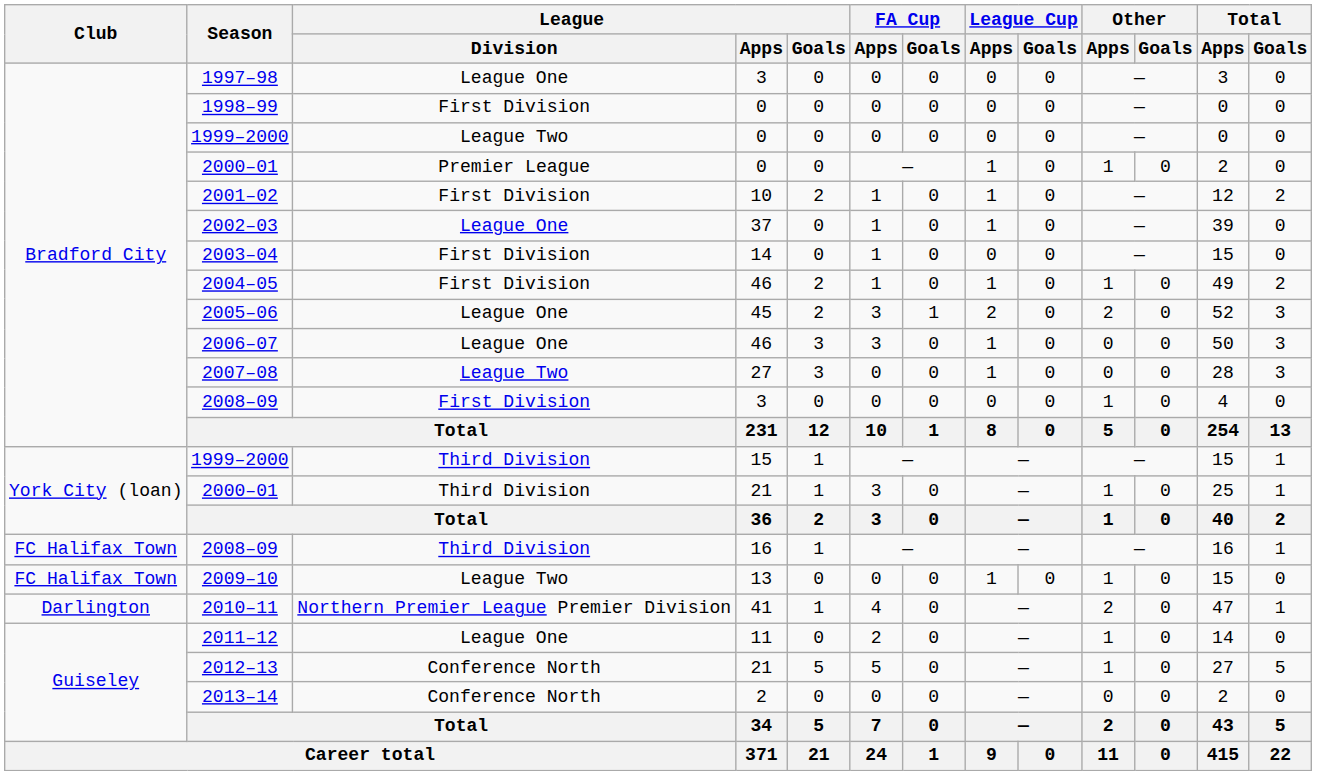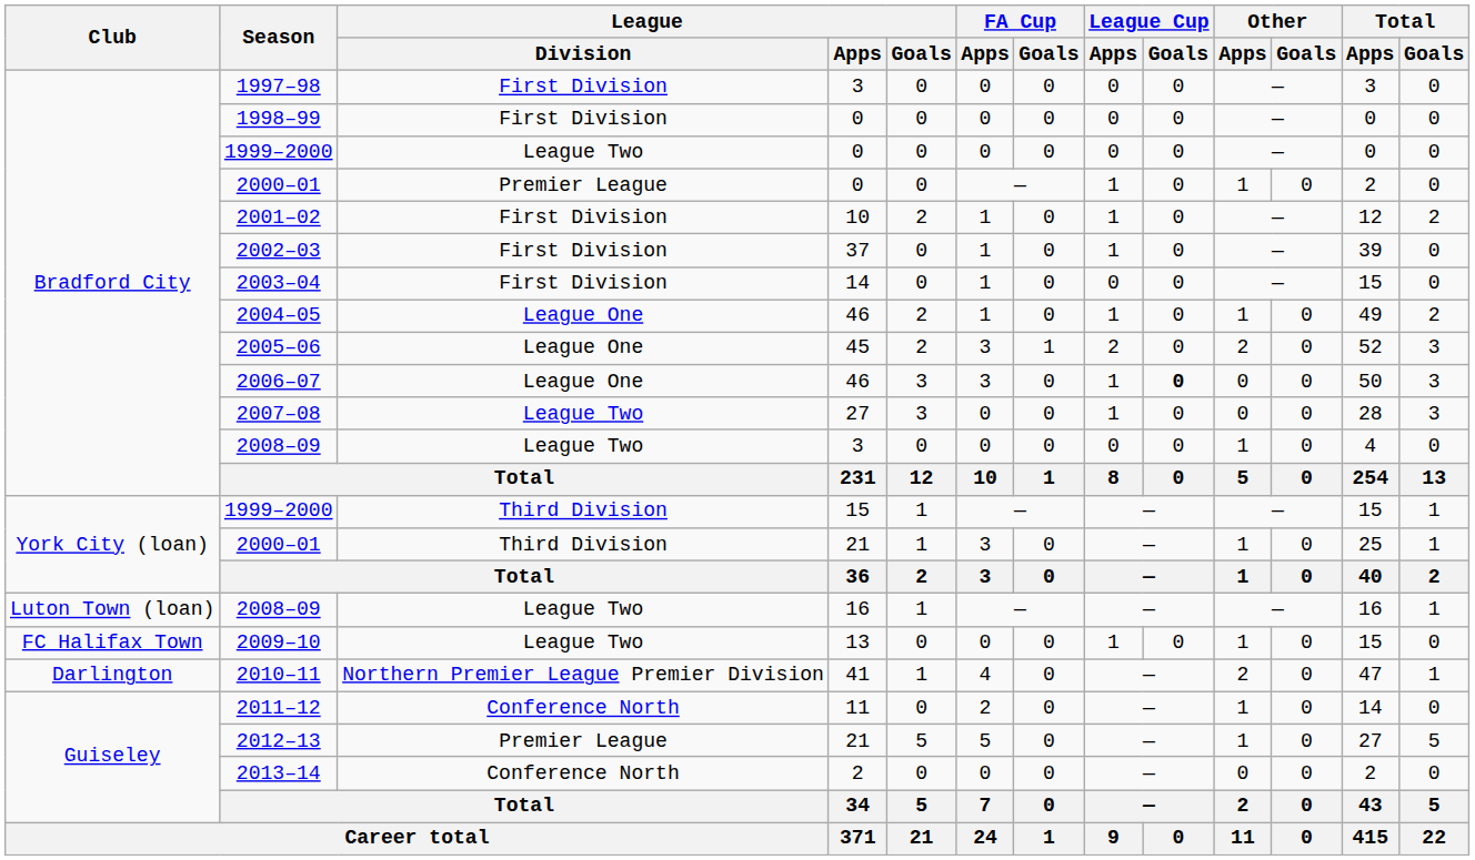 <table class=wikitable style="text-align: center">
 <tr>
 <th rowspan=2>Club</th>
 <th rowspan=2>Season</th>
 <th colspan=3>League</th>
 <th colspan=2><a href='#'>FA Cup</a></th>
 <th colspan=2><a href='#'>League Cup</a></th>
 <th colspan=2>Other</th>
 <th colspan=2>Total</th>
 </tr>
 <tr>
 <th>Division</th>
 <th>Apps</th>
 <th>Goals</th>
 <th>Apps</th>
 <th>Goals</th>
 <th>Apps</th>
 <th>Goals</th>
 <th>Apps</th>
 <th>Goals</th>
 <th>Apps</th>
 <th>Goals</th>
 </tr>
 <tr>
 <td rowspan=13><a href='#'>Bradford City</a></td>
 <td><a href='#'>1997–98</a></td>
-<td>League One</td>
+<td><a href='#'>First Division</a></td>
 <td>3</td>
 <td>0</td>
 <td>0</td>
 <td>0</td>
 <td>0</td>
 <td>0</td>
 <td colspan=2>—</td>
 <td>3</td>
 <td>0</td>
 </tr>
 <tr>
 <td><a href='#'>1998–99</a></td>
 <td>First Division</td>
 <td>0</td>
 <td>0</td>
 <td>0</td>
 <td>0</td>
 <td>0</td>
 <td>0</td>
 <td colspan=2>—</td>
 <td>0</td>
 <td>0</td>
 </tr>
 <tr>
 <td><a href='#'>1999–2000</a></td>
 <td>League Two</td>
 <td>0</td>
 <td>0</td>
 <td>0</td>
 <td>0</td>
 <td>0</td>
 <td>0</td>
 <td colspan=2>—</td>
 <td>0</td>
 <td>0</td>
 </tr>
 <tr>
 <td><a href='#'>2000–01</a></td>
 <td>Premier League</td>
 <td>0</td>
 <td>0</td>
 <td colspan=2>—</td>
 <td>1</td>
 <td>0</td>
 <td>1</td>
 <td>0</td>
 <td>2</td>
 <td>0</td>
 </tr>
 <tr>
 <td><a href='#'>2001–02</a></td>
 <td>First Division</td>
 <td>10</td>
 <td>2</td>
 <td>1</td>
 <td>0</td>
 <td>1</td>
 <td>0</td>
 <td colspan=2>—</td>
 <td>12</td>
 <td>2</td>
 </tr>
 <tr>
 <td><a href='#'>2002–03</a></td>
-<td><a href='#'>League One</a></td>
+<td>First Division</td>
 <td>37</td>
 <td>0</td>
 <td>1</td>
 <td>0</td>
 <td>1</td>
 <td>0</td>
 <td colspan=2>—</td>
 <td>39</td>
 <td>0</td>
 </tr>
 <tr>
 <td><a href='#'>2003–04</a></td>
 <td>First Division</td>
 <td>14</td>
 <td>0</td>
 <td>1</td>
 <td>0</td>
 <td>0</td>
 <td>0</td>
 <td colspan=2>—</td>
 <td>15</td>
 <td>0</td>
 </tr>
 <tr>
 <td><a href='#'>2004–05</a></td>
-<td>First Division</td>
+<td><a href='#'>League One</a></td>
 <td>46</td>
 <td>2</td>
 <td>1</td>
 <td>0</td>
 <td>1</td>
 <td>0</td>
 <td>1</td>
 <td>0</td>
 <td>49</td>
 <td>2</td>
 </tr>
 <tr>
 <td><a href='#'>2005–06</a></td>
 <td>League One</td>
 <td>45</td>
 <td>2</td>
 <td>3</td>
 <td>1</td>
 <td>2</td>
 <td>0</td>
 <td>2</td>
 <td>0</td>
 <td>52</td>
 <td>3</td>
 </tr>
 <tr>
 <td><a href='#'>2006–07</a></td>
 <td>League One</td>
 <td>46</td>
 <td>3</td>
 <td>3</td>
 <td>0</td>
 <td>1</td>
-<td>0</td>
+<td><strong>0</strong></td>
 <td>0</td>
 <td>0</td>
 <td>50</td>
 <td>3</td>
 </tr>
 <tr>
 <td><a href='#'>2007–08</a></td>
 <td><a href='#'>League Two</a></td>
 <td>27</td>
 <td>3</td>
 <td>0</td>
 <td>0</td>
 <td>1</td>
 <td>0</td>
 <td>0</td>
 <td>0</td>
 <td>28</td>
 <td>3</td>
 </tr>
 <tr>
 <td><a href='#'>2008–09</a></td>
-<td><a href='#'>First Division</a></td>
+<td>League Two</td>
 <td>3</td>
 <td>0</td>
 <td>0</td>
 <td>0</td>
 <td>0</td>
 <td>0</td>
 <td>1</td>
 <td>0</td>
 <td>4</td>
 <td>0</td>
 </tr>
 <tr>
 <th colspan=2>Total</th>
 <th>231</th>
 <th>12</th>
 <th>10</th>
 <th>1</th>
 <th>8</th>
 <th>0</th>
 <th>5</th>
 <th>0</th>
 <th>254</th>
 <th>13</th>
 </tr>
 <tr>
 <td rowspan=3><a href='#'>York City</a> (loan)</td>
 <td><a href='#'>1999–2000</a></td>
 <td><a href='#'>Third Division</a></td>
 <td>15</td>
 <td>1</td>
 <td colspan=2>—</td>
 <td colspan=2>—</td>
 <td colspan=2>—</td>
 <td>15</td>
 <td>1</td>
 </tr>
 <tr>
 <td><a href='#'>2000–01</a></td>
 <td>Third Division</td>
 <td>21</td>
 <td>1</td>
 <td>3</td>
 <td>0</td>
 <td colspan=2>—</td>
 <td>1</td>
 <td>0</td>
 <td>25</td>
 <td>1</td>
 </tr>
 <tr>
 <th colspan=2>Total</th>
 <th>36</th>
 <th>2</th>
 <th>3</th>
 <th>0</th>
 <th colspan=2>—</th>
 <th>1</th>
 <th>0</th>
 <th>40</th>
 <th>2</th>
 </tr>
 <tr>
-<td><a href='#'>FC Halifax Town</a></td>
+<td><a href='#'>Luton Town</a> (loan)</td>
 <td><a href='#'>2008–09</a></td>
-<td><a href='#'>Third Division</a></td>
+<td>League Two</td>
 <td>16</td>
 <td>1</td>
 <td colspan=2>—</td>
 <td colspan=2>—</td>
 <td colspan=2>—</td>
 <td>16</td>
 <td>1</td>
 </tr>
 <tr>
 <td><a href='#'>FC Halifax Town</a></td>
 <td><a href='#'>2009–10</a></td>
 <td>League Two</td>
 <td>13</td>
 <td>0</td>
 <td>0</td>
 <td>0</td>
 <td>1</td>
 <td>0</td>
 <td>1</td>
 <td>0</td>
 <td>15</td>
 <td>0</td>
 </tr>
 <tr>
 <td><a href='#'>Darlington</a></td>
 <td><a href='#'>2010–11</a></td>
 <td><a href='#'>Northern Premier League</a> Premier Division</td>
 <td>41</td>
 <td>1</td>
 <td>4</td>
 <td>0</td>
 <td colspan=2>—</td>
 <td>2</td>
 <td>0</td>
 <td>47</td>
 <td>1</td>
 </tr>
 <tr>
 <td rowspan=4><a href='#'>Guiseley</a></td>
 <td><a href='#'>2011–12</a></td>
-<td>League One</td>
+<td><a href='#'>Conference North</a></td>
 <td>11</td>
 <td>0</td>
 <td>2</td>
 <td>0</td>
 <td colspan=2>—</td>
 <td>1</td>
 <td>0</td>
 <td>14</td>
 <td>0</td>
 </tr>
 <tr>
 <td><a href='#'>2012–13</a></td>
-<td>Conference North</td>
+<td>Premier League</td>
 <td>21</td>
 <td>5</td>
 <td>5</td>
 <td>0</td>
 <td colspan=2>—</td>
 <td>1</td>
 <td>0</td>
 <td>27</td>
 <td>5</td>
 </tr>
 <tr>
 <td><a href='#'>2013–14</a></td>
 <td>Conference North</td>
 <td>2</td>
 <td>0</td>
 <td>0</td>
 <td>0</td>
 <td colspan=2>—</td>
 <td>0</td>
 <td>0</td>
 <td>2</td>
 <td>0</td>
 </tr>
 <tr>
 <th colspan=2>Total</th>
 <th>34</th>
 <th>5</th>
 <th>7</th>
 <th>0</th>
 <th colspan=2>—</th>
 <th>2</th>
 <th>0</th>
 <th>43</th>
 <th>5</th>
 </tr>
 <tr>
 <th colspan=3>Career total</th>
 <th>371</th>
 <th>21</th>
 <th>24</th>
 <th>1</th>
 <th>9</th>
 <th>0</th>
 <th>11</th>
 <th>0</th>
 <th>415</th>
 <th>22</th>
 </tr>
 </table>
